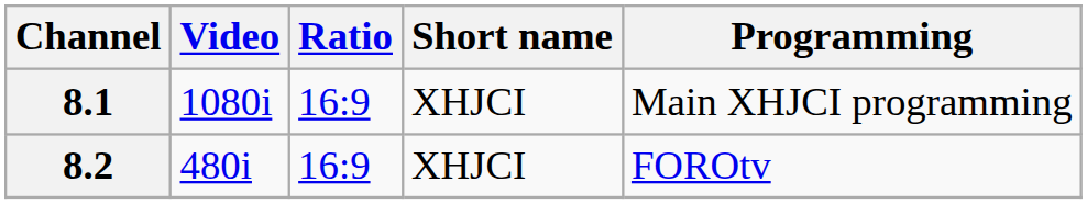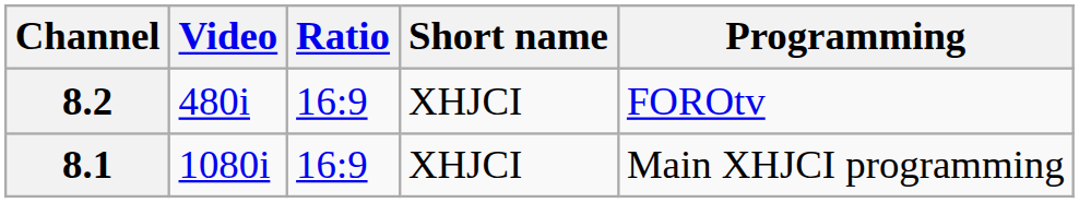 <table class="sortable wikitable">
 <tr>
 <th scope = "col">Channel</th>
 <th scope = "col"><a href='#'>Video</a></th>
 <th scope = "col"><a href='#'>Ratio</a></th>
 <th scope = "col">Short name</th>
 <th scope = "col">Programming</th>
 </tr>
 <tr>
+<th scope = "row">8.2</th>
+<td><a href='#'>480i</a></td>
+<td><a href='#'>16:9</a></td>
+<td>XHJCI</td>
+<td><a href='#'>FOROtv</a></td>
+</tr>
+<tr>
 <th scope = "row">8.1</th>
 <td><a href='#'>1080i</a></td>
 <td><a href='#'>16:9</a></td>
 <td>XHJCI</td>
 <td>Main XHJCI programming</td>
 </tr>
-<tr>
-<th scope = "row">8.2</th>
-<td><a href='#'>480i</a></td>
-<td><a href='#'>16:9</a></td>
-<td>XHJCI</td>
-<td><a href='#'>FOROtv</a></td>
-</tr>
 </table>
